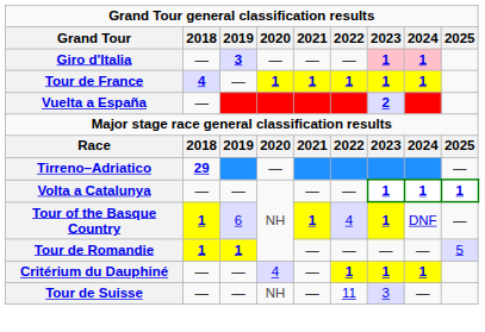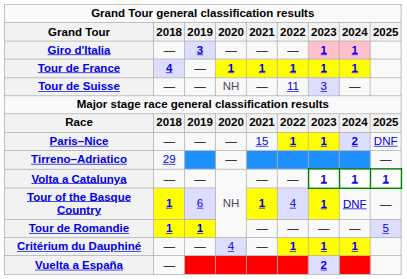 <table class="wikitable plainrowheaders">
 <tr>
 <td colspan=9 align="center"><strong>Grand Tour general classification results</strong></td>
 </tr>
 <tr>
 <th scope="col"  width=200>Grand Tour</th>
 <th scope="col">2018</th>
 <th scope="col">2019</th>
 <th scope="col">2020</th>
 <th scope="col">2021</th>
 <th scope="col">2022</th>
 <th scope="col">2023</th>
 <th scope="col">2024</th>
 <th scope="col">2025</th>
 </tr>
 <tr style="text-align:center;">
 <th scope="row"> <a href='#'>Giro d'Italia</a></th>
 <td>—</td>
 <td style="background:#ddf;"><a href='#'><strong>3</strong></a></td>
 <td>—</td>
 <td>—</td>
 <td>—</td>
 <td style="background:pink;"><a href='#'><strong>1</strong></a></td>
 <td style="background:pink;"><a href='#'><strong>1</strong></a></td>
 <td></td>
 </tr>
 <tr style="text-align:center;">
 <th scope="row"> <a href='#'>Tour de France</a></th>
 <td style="background:#ddf;"><strong><a href='#'>4</a></strong></td>
 <td>—</td>
 <td style="background:yellow;"><a href='#'><strong>1</strong></a></td>
 <td style="background:yellow;"><a href='#'><strong>1</strong></a></td>
 <td style="background:yellow;"><a href='#'><strong>1</strong></a></td>
 <td style="background:yellow;"><a href='#'><strong>1</strong></a></td>
 <td style="background:yellow;"><a href='#'><strong>1</strong></a></td>
 <td></td>
 </tr>
 <tr style="text-align:center;">
-<th scope="row"> <a href='#'>Vuelta a España</a></th>
+<th scope="row"> <a href='#'>Tour de Suisse</a></th>
 <td>—</td>
-<td style="background:red;"></td>
-<td style="background:red;"></td>
-<td style="background:red;"></td>
-<td style="background:red;"></td>
-<td style="background:#ddf;"><a href='#'><strong>2</strong></a></td>
-<td style="background:red;"></td>
+<td>—</td>
+<td style="color:#4d4d4d;">NH</td>
+<td>—</td>
+<td><a href='#'>11</a></td>
+<td style="background:#ddf;"><a href='#'>3</a></td>
+<td>—</td>
 <td></td>
 </tr>
 <tr>
 <td colspan=9 align="center"><strong>Major stage race general classification results</strong></td>
 </tr>
 <tr>
 <th scope="col">Race</th>
 <th scope="col">2018</th>
 <th scope="col">2019</th>
 <th scope="col">2020</th>
 <th scope="col">2021</th>
 <th scope="col">2022</th>
 <th scope="col">2023</th>
 <th scope="col">2024</th>
 <th scope="col">2025</th>
 </tr>
 <tr style="text-align:center;">
+<th scope="row"> <a href='#'>Paris–Nice</a></th>
+<td>—</td>
+<td>—</td>
+<td>—</td>
+<td><a href='#'>15</a></td>
+<td style="background:yellow;"><a href='#'><strong>1</strong></a></td>
+<td style="background:yellow;"><a href='#'><strong>1</strong></a></td>
+<td style="background:#ddf;"><a href='#'><strong>2</strong></a></td>
+<td><a href='#'>DNF</a></td>
+</tr>
+<tr style="text-align:center;">
 <th scope="row"> <a href='#'>Tirreno–Adriatico</a></th>
-<td><strong><a href='#'>29</a></strong></td>
+<td><a href='#'>29</a></td>
 <td style="background:dodgerblue;"></td>
 <td>—</td>
 <td style="background:dodgerblue;"></td>
 <td style="background:dodgerblue;"></td>
 <td style="background:dodgerblue;"></td>
 <td style="background:dodgerblue;"></td>
 <td>—</td>
 </tr>
 <tr style="text-align:center;">
 <th scope="row"> <a href='#'>Volta a Catalunya</a></th>
 <td>—</td>
 <td>—</td>
 <td style="color:#4d4d4d;" rowspan=3>NH</td>
 <td>—</td>
 <td>—</td>
 <td style="background:white; border:2px solid green;"><a href='#'><strong>1</strong></a></td>
 <td style="background:white; border:2px solid green;"><a href='#'><strong>1</strong></a></td>
 <td style="background:white; border:2px solid green;"><a href='#'><strong>1</strong></a></td>
 </tr>
 <tr style="text-align:center;">
 <th scope="row"> <a href='#'>Tour of the Basque Country</a></th>
 <td style="background:yellow;"><a href='#'><strong>1</strong></a></td>
 <td style="background:#ddf;"><a href='#'>6</a></td>
 <td style="background:yellow;"><a href='#'><strong>1</strong></a></td>
 <td style="background:#ddf;"><a href='#'>4</a></td>
 <td style="background:yellow;"><a href='#'><strong>1</strong></a></td>
 <td><a href='#'>DNF</a></td>
 <td>—</td>
 </tr>
 <tr style="text-align:center;">
 <th scope="row"> <a href='#'>Tour de Romandie</a></th>
 <td style="background:yellow;"><a href='#'><strong>1</strong></a></td>
 <td style="background:yellow;"><a href='#'><strong>1</strong></a></td>
 <td>—</td>
 <td>—</td>
 <td>—</td>
 <td>—</td>
 <td style="background:#ddf;"><a href='#'>5</a></td>
 </tr>
 <tr style="text-align:center;">
 <th scope="row"> <a href='#'>Critérium du Dauphiné</a></th>
 <td>—</td>
 <td>—</td>
 <td style="background:#ddf;"><a href='#'>4</a></td>
 <td>—</td>
 <td style="background:yellow;"><a href='#'><strong>1</strong></a></td>
 <td style="background:yellow;"><a href='#'><strong>1</strong></a></td>
 <td style="background:yellow;"><a href='#'><strong>1</strong></a></td>
 <td></td>
 </tr>
 <tr style="text-align:center;">
-<th scope="row"> <a href='#'>Tour de Suisse</a></th>
+<th scope="row"> <a href='#'>Vuelta a España</a></th>
 <td>—</td>
-<td>—</td>
-<td style="color:#4d4d4d;">NH</td>
-<td>—</td>
-<td><a href='#'>11</a></td>
-<td style="background:#ddf;"><a href='#'>3</a></td>
-<td>—</td>
+<td style="background:red;"></td>
+<td style="background:red;"></td>
+<td style="background:red;"></td>
+<td style="background:red;"></td>
+<td style="background:#ddf;"><a href='#'><strong>2</strong></a></td>
+<td style="background:red;"></td>
 <td></td>
 </tr>
 </table>
